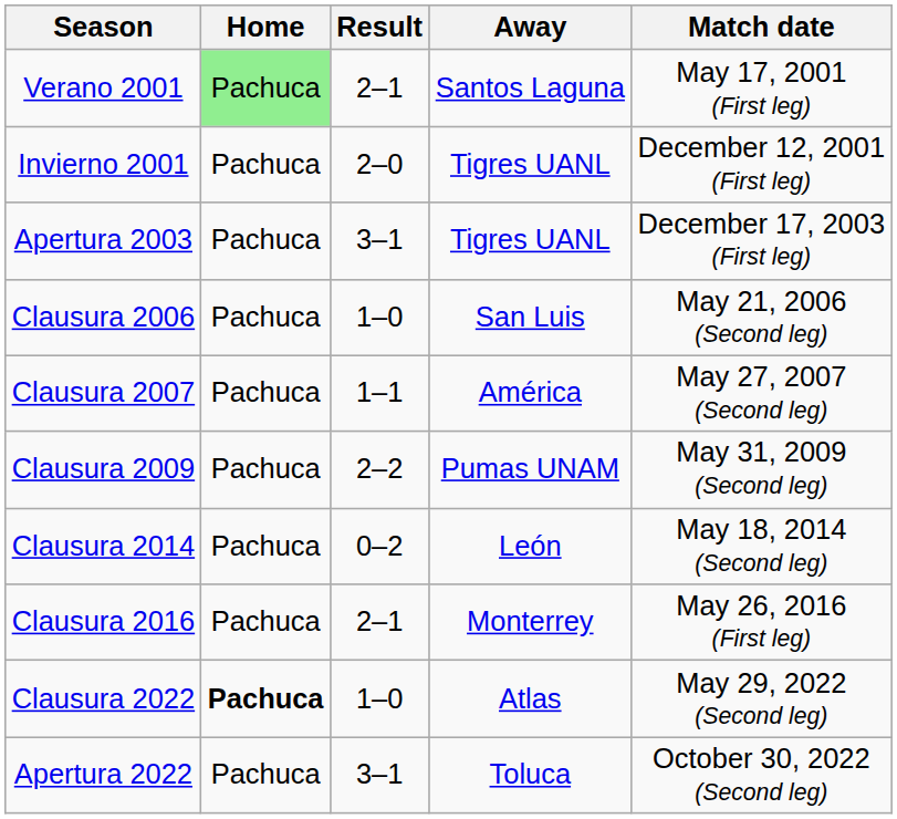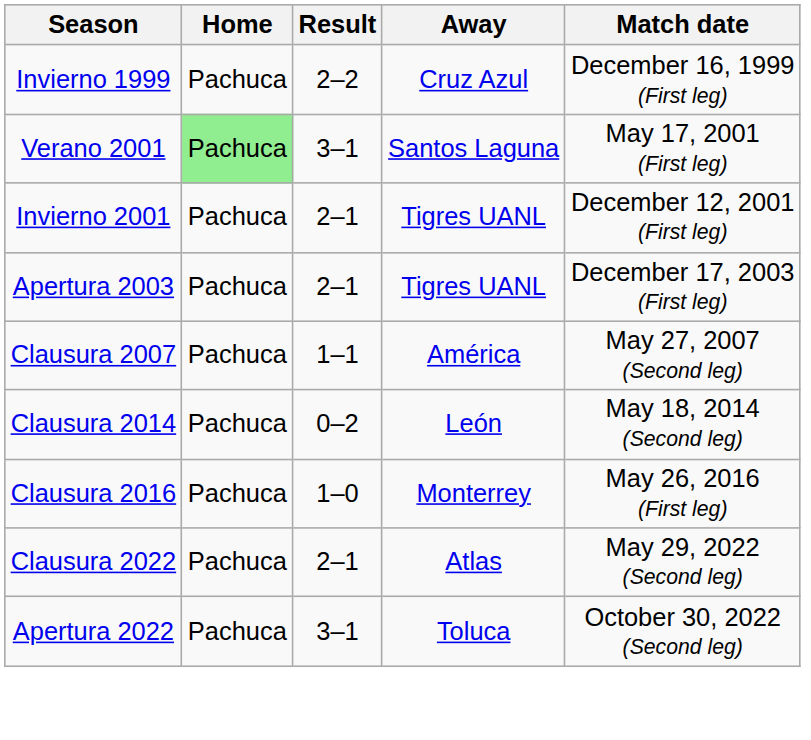 <table class="wikitable" style="text-align: center;">
 <tr>
 <th>Season</th>
 <th>Home</th>
 <th>Result</th>
 <th>Away</th>
 <th>Match date</th>
 </tr>
 <tr>
+<td><a href='#'>Invierno 1999</a></td>
+<td>Pachuca</td>
+<td>2–2</td>
+<td><a href='#'>Cruz Azul</a></td>
+<td>December 16, 1999<br><small><em>(First leg)</em></small></td>
+</tr>
+<tr>
 <td><a href='#'>Verano 2001</a></td>
 <td style="background: lightgreen;">Pachuca</td>
-<td>2–1</td>
+<td>3–1</td>
 <td><a href='#'>Santos Laguna</a></td>
 <td>May 17, 2001<br><small><em>(First leg)</em></small></td>
 </tr>
 <tr>
 <td><a href='#'>Invierno 2001</a></td>
 <td>Pachuca</td>
-<td>2–0</td>
+<td>2–1</td>
 <td><a href='#'>Tigres UANL</a></td>
 <td>December 12, 2001<br><small><em>(First leg)</em></small></td>
 </tr>
 <tr>
 <td><a href='#'>Apertura 2003</a></td>
 <td>Pachuca</td>
-<td>3–1</td>
+<td>2–1</td>
 <td><a href='#'>Tigres UANL</a></td>
 <td>December 17, 2003<br><small><em>(First leg)</em></small></td>
-</tr>
-<tr>
-<td><a href='#'>Clausura 2006</a></td>
-<td>Pachuca</td>
-<td>1–0</td>
-<td><a href='#'>San Luis</a></td>
-<td>May 21, 2006<br><small><em>(Second leg)</em></small></td>
 </tr>
 <tr>
 <td><a href='#'>Clausura 2007</a></td>
 <td>Pachuca</td>
 <td>1–1</td>
 <td><a href='#'>América</a></td>
 <td>May 27, 2007<br><small><em>(Second leg)</em></small></td>
-</tr>
-<tr>
-<td><a href='#'>Clausura 2009</a></td>
-<td>Pachuca</td>
-<td>2–2</td>
-<td><a href='#'>Pumas UNAM</a></td>
-<td>May 31, 2009<br><small><em>(Second leg)</em></small></td>
 </tr>
 <tr>
 <td><a href='#'>Clausura 2014</a></td>
 <td>Pachuca</td>
 <td>0–2</td>
 <td><a href='#'>León</a></td>
 <td>May 18, 2014<br><small><em>(Second leg)</em></small></td>
 </tr>
 <tr>
 <td><a href='#'>Clausura 2016</a></td>
 <td>Pachuca</td>
-<td>2–1</td>
+<td>1–0</td>
 <td><a href='#'>Monterrey</a></td>
 <td>May 26, 2016<br><small><em>(First leg)</em></small></td>
 </tr>
 <tr>
 <td><a href='#'>Clausura 2022</a></td>
-<td><strong>Pachuca</strong></td>
-<td>1–0</td>
+<td>Pachuca</td>
+<td>2–1</td>
 <td><a href='#'>Atlas</a></td>
 <td>May 29, 2022<br><small><em>(Second leg)</em></small></td>
 </tr>
 <tr>
 <td><a href='#'>Apertura 2022</a></td>
 <td>Pachuca</td>
 <td>3–1</td>
 <td><a href='#'>Toluca</a></td>
 <td>October 30, 2022<br><small><em>(Second leg)</em></small></td>
 </tr>
 </table>
